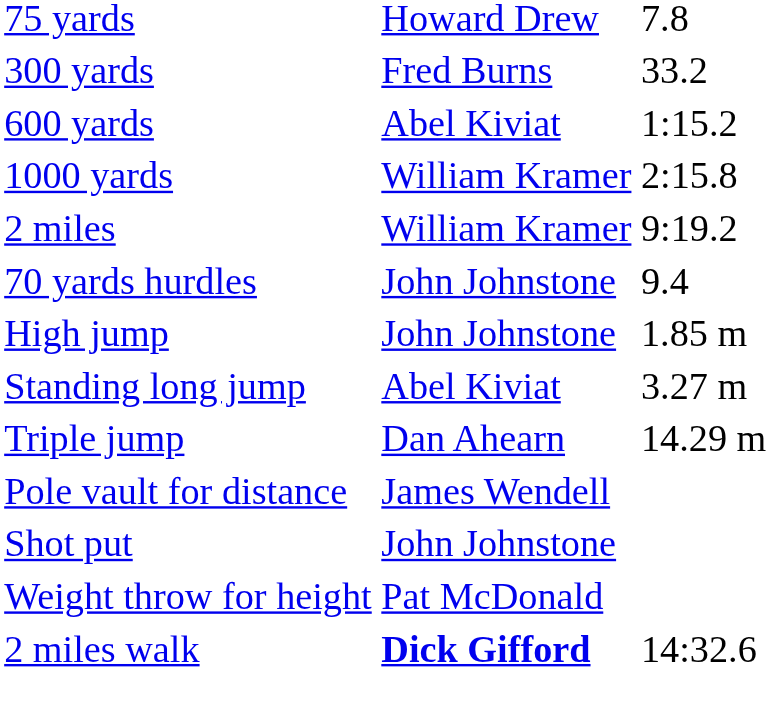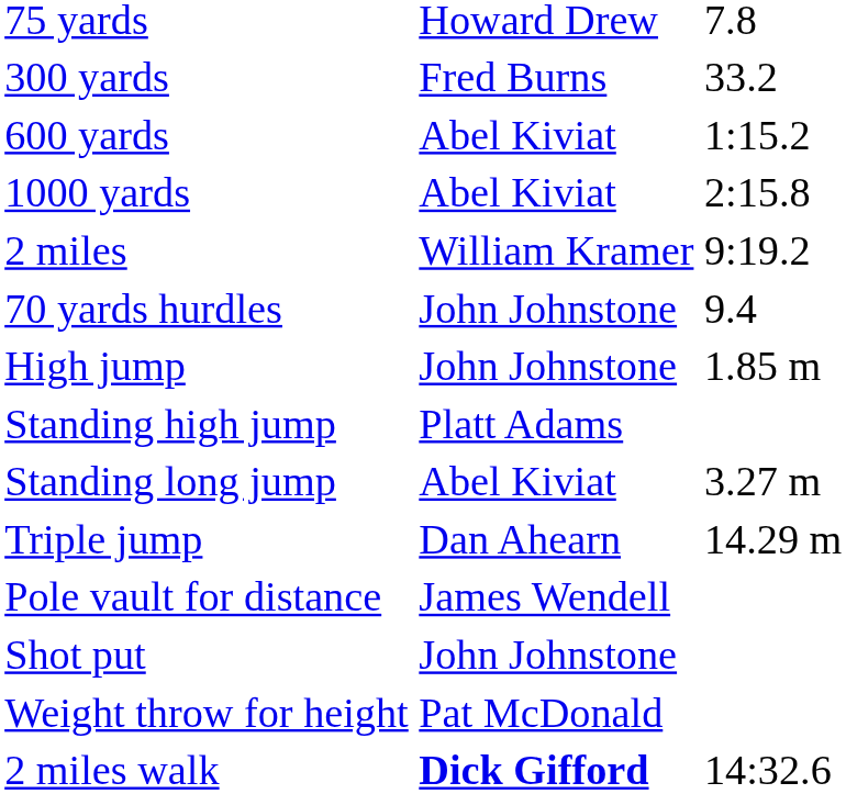 <table>
 <tr>
 <td><a href='#'>75 yards</a></td>
 <td><a href='#'>Howard Drew</a></td>
 <td>7.8</td>
 <td></td>
 <td></td>
 <td></td>
 <td></td>
 </tr>
 <tr>
 <td><a href='#'>300 yards</a></td>
 <td><a href='#'>Fred Burns</a></td>
 <td>33.2</td>
 <td></td>
 <td></td>
 <td></td>
 <td></td>
 </tr>
 <tr>
 <td><a href='#'>600 yards</a></td>
 <td><a href='#'>Abel Kiviat</a></td>
 <td>1:15.2</td>
 <td></td>
 <td></td>
 <td></td>
 <td></td>
 </tr>
 <tr>
 <td><a href='#'>1000 yards</a></td>
-<td><a href='#'>William Kramer</a></td>
+<td><a href='#'>Abel Kiviat</a></td>
 <td>2:15.8</td>
 <td></td>
 <td></td>
 <td></td>
 <td></td>
 </tr>
 <tr>
 <td><a href='#'>2 miles</a></td>
 <td><a href='#'>William Kramer</a></td>
 <td>9:19.2</td>
 <td></td>
 <td></td>
 <td></td>
 <td></td>
 </tr>
 <tr>
 <td><a href='#'>70 yards hurdles</a></td>
 <td><a href='#'>John Johnstone</a></td>
 <td>9.4</td>
 <td></td>
 <td></td>
 <td></td>
 <td></td>
 </tr>
 <tr>
 <td><a href='#'>High jump</a></td>
 <td><a href='#'>John Johnstone</a></td>
 <td>1.85 m</td>
+<td></td>
+<td></td>
+<td></td>
+<td></td>
+</tr>
+<tr>
+<td><a href='#'>Standing high jump</a></td>
+<td><a href='#'>Platt Adams</a></td>
+<td></td>
 <td></td>
 <td></td>
 <td></td>
 <td></td>
 </tr>
 <tr>
 <td><a href='#'>Standing long jump</a></td>
 <td><a href='#'>Abel Kiviat</a></td>
 <td>3.27 m</td>
 <td></td>
 <td></td>
 <td></td>
 <td></td>
 </tr>
 <tr>
 <td><a href='#'>Triple jump</a></td>
 <td><a href='#'>Dan Ahearn</a></td>
 <td>14.29 m</td>
 <td></td>
 <td></td>
 <td></td>
 <td></td>
 </tr>
 <tr>
 <td><a href='#'>Pole vault for distance</a></td>
 <td><a href='#'>James Wendell</a></td>
 <td></td>
 <td></td>
 <td></td>
 <td></td>
 <td></td>
 </tr>
 <tr>
 <td><a href='#'>Shot put</a></td>
 <td><a href='#'>John Johnstone</a></td>
 <td></td>
 <td></td>
 <td></td>
 <td></td>
 <td></td>
 </tr>
 <tr>
 <td><a href='#'>Weight throw for height</a></td>
 <td><a href='#'>Pat McDonald</a></td>
 <td></td>
 <td></td>
 <td></td>
 <td></td>
 <td></td>
 </tr>
 <tr>
 <td><a href='#'>2 miles walk</a></td>
 <td><strong><a href='#'>Dick Gifford</a></strong></td>
 <td>14:32.6</td>
 <td></td>
 <td></td>
 <td></td>
 <td></td>
 </tr>
 </table>
